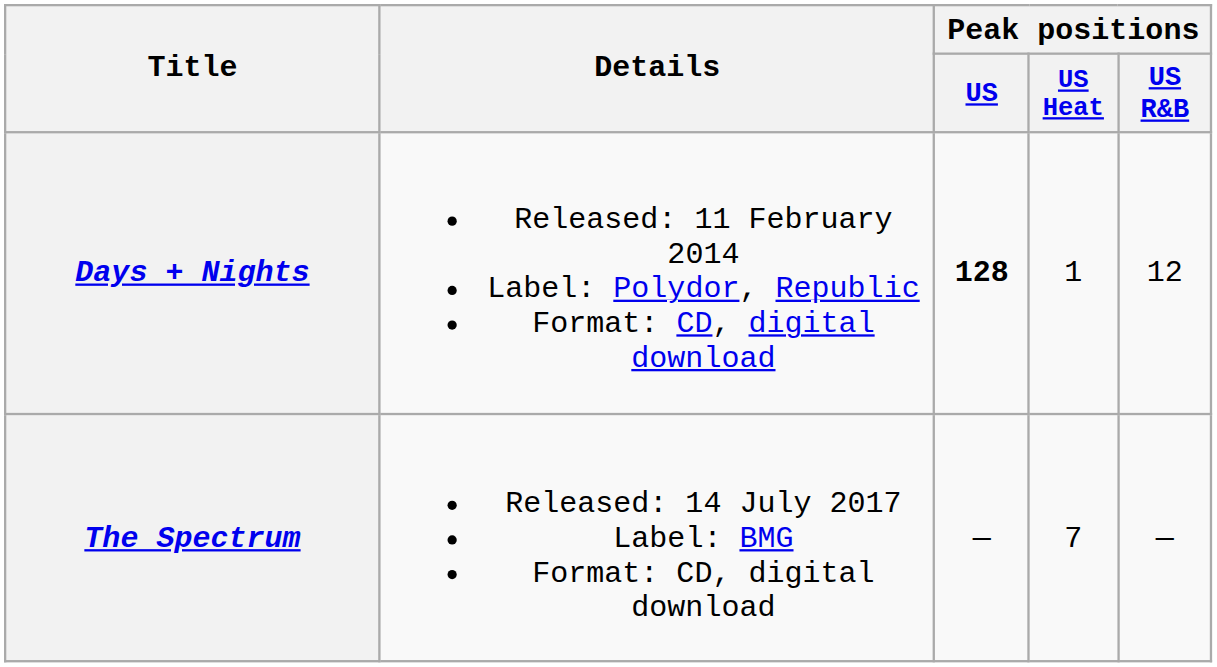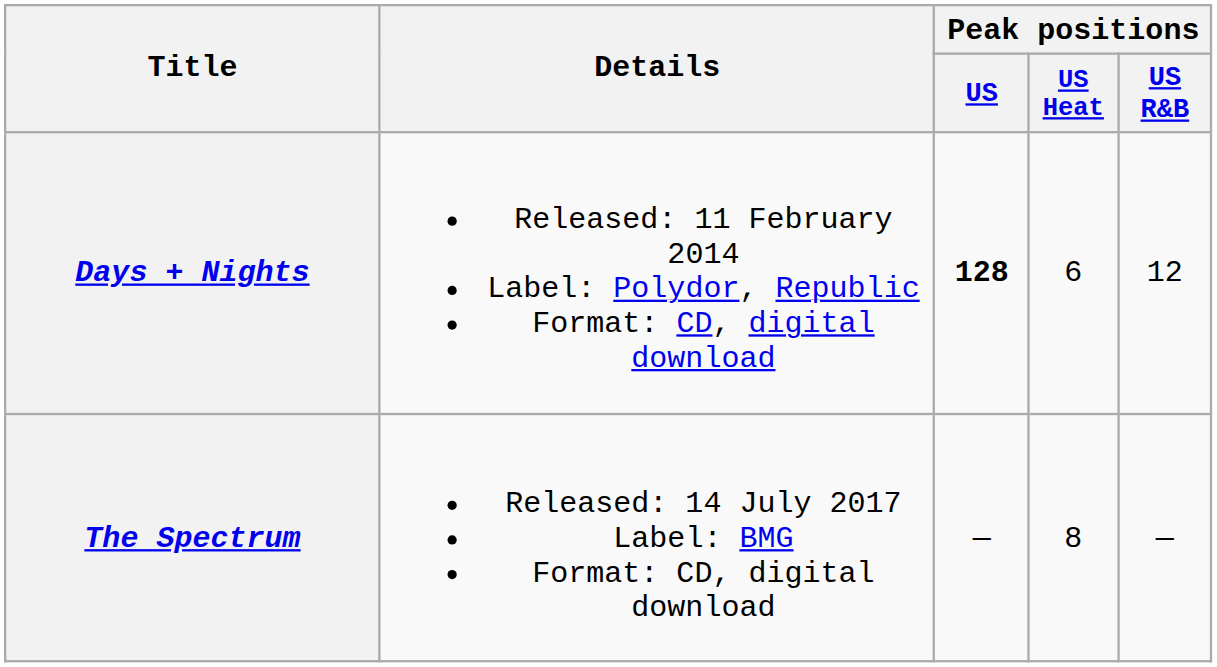 <table class="wikitable plainrowheaders" style="text-align:center;" border="1">
 <tr>
 <th scope="col" rowspan="2" style="width:12em;">Title</th>
 <th scope="col" rowspan="2" style="width:18em;">Details</th>
 <th scope="col" colspan="3">Peak positions</th>
 </tr>
 <tr>
 <th scope="col" style="width:3em;font-size:90%;"><a href='#'>US</a><br></th>
 <th scope="col" style="width:3em;font-size:85%;"><a href='#'>US<br>Heat</a><br></th>
 <th scope="col" style="width:3em;font-size:90%;"><a href='#'>US R&B</a><br></th>
 </tr>
 <tr>
 <th scope="row"><em><a href='#'>Days + Nights</a></em></th>
 <td><br><ul><li>Released: 11 February 2014</li><li>Label: <a href='#'>Polydor</a>, <a href='#'>Republic</a></li><li>Format: <a href='#'>CD</a>, <a href='#'>digital download</a></li></ul></td>
 <td><strong>128</strong></td>
-<td>1</td>
+<td>6</td>
 <td>12</td>
 </tr>
 <tr>
 <th scope="row"><em><a href='#'>The Spectrum</a></em></th>
 <td><br><ul><li>Released: 14 July 2017</li><li>Label: <a href='#'>BMG</a></li><li>Format: CD, digital download</li></ul></td>
 <td>—</td>
-<td>7</td>
+<td>8</td>
 <td>—</td>
 </tr>
 </table>
